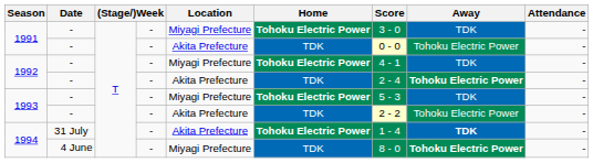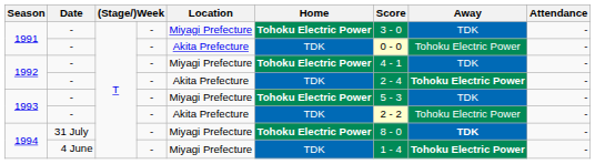 <table class="wikitable" style="border-collapse:collapse; text-align:center; font-size:100%;">
 <tr>
 <th>Season</th>
 <th>Date</th>
 <th colspan="2">(Stage/)Week</th>
 <th>Location</th>
 <th>Home</th>
 <th>Score</th>
 <th>Away</th>
 <th>Attendance</th>
 </tr>
 <tr>
 <td rowspan="2"><a href='#'>1991</a></td>
 <td>-</td>
 <td rowspan="8"><a href='#'>T</a></td>
 <td>-</td>
 <td><a href='#'>Miyagi Prefecture</a></td>
 <td style="color:white; background:#008A57;"><strong>Tohoku Electric Power</strong></td>
 <td style="color:white; background:#008A57;">3 - 0</td>
 <td style="color:white; background:#006AB6;">TDK</td>
 <td align=right>-</td>
 </tr>
 <tr>
 <td>-</td>
 <td>-</td>
 <td><a href='#'>Akita Prefecture</a></td>
 <td style="color:white; background:#006AB6;">TDK</td>
 <td style="color:black; background:#FFFFCC;">0 - 0</td>
 <td style="color:white; background:#008A57;">Tohoku Electric Power</td>
 <td align=right>-</td>
 </tr>
 <tr>
 <td rowspan="2"><a href='#'>1992</a></td>
 <td>-</td>
 <td>-</td>
 <td>Miyagi Prefecture</td>
 <td style="color:white; background:#008A57;"><strong>Tohoku Electric Power </strong></td>
 <td style="color:white; background:#008A57;">4 - 1</td>
 <td style="color:white; background:#006AB6;">TDK</td>
 <td align=right>-</td>
 </tr>
 <tr>
 <td>-</td>
 <td>-</td>
 <td>Akita Prefecture</td>
 <td style="color:white; background:#006AB6;">TDK</td>
 <td style="color:white; background:#008A57;">2 - 4</td>
 <td style="color:white; background:#008A57;"><strong> Tohoku Electric Power</strong></td>
 <td align=right>-</td>
 </tr>
 <tr>
 <td rowspan="2"><a href='#'>1993</a></td>
 <td>-</td>
 <td>-</td>
 <td>Miyagi Prefecture</td>
 <td style="color:white; background:#008A57;"><strong>Tohoku Electric Power</strong></td>
 <td style="color:white; background:#008A57;">5 - 3</td>
 <td style="color:white; background:#006AB6;">TDK</td>
 <td align=right>-</td>
 </tr>
 <tr>
 <td>-</td>
 <td>-</td>
 <td>Akita Prefecture</td>
 <td style="color:white; background:#006AB6;">TDK</td>
 <td style="color:black; background:#FFFFCC;">2 - 2</td>
 <td style="color:white; background:#008A57;">Tohoku Electric Power</td>
 <td align=right>-</td>
 </tr>
 <tr>
 <td rowspan="2"><a href='#'>1994</a></td>
 <td>31 July</td>
 <td>-</td>
-<td><a href='#'>Akita Prefecture</a></td>
+<td>Miyagi Prefecture</td>
 <td style="color:white; background:#008A57;"><strong>Tohoku Electric Power</strong></td>
-<td style="color:white; background:#008A57;">1 - 4</td>
+<td style="color:white; background:#008A57;">8 - 0</td>
 <td style="color:white; background:#006AB6;"><strong>TDK</strong></td>
 <td align=right>-</td>
 </tr>
 <tr>
 <td>　4 June</td>
 <td>-</td>
 <td>Miyagi Prefecture</td>
 <td style="color:white; background:#006AB6;">TDK</td>
-<td style="color:white; background:#008A57;">8 - 0</td>
+<td style="color:white; background:#008A57;">1 - 4</td>
 <td style="color:white; background:#008A57;"><strong>Tohoku Electric Power</strong></td>
 <td align=right>-</td>
 </tr>
 </table>
